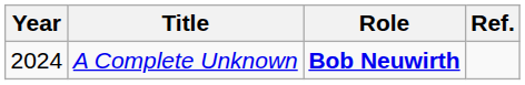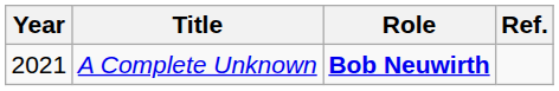 <table class="wikitable sortable">
 <tr>
 <th>Year</th>
 <th>Title</th>
 <th>Role</th>
 <th>Ref.</th>
 </tr>
 <tr>
-<td>2024</td>
+<td>2021</td>
 <td><em><a href='#'>A Complete Unknown</a></em></td>
 <td><strong><a href='#'>Bob Neuwirth</a></strong></td>
 <td></td>
 </tr>
 </table>
